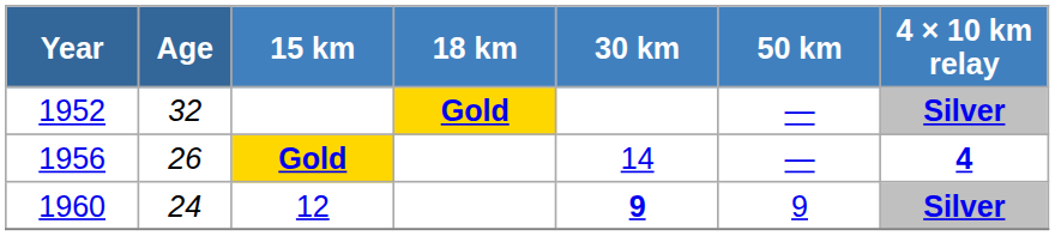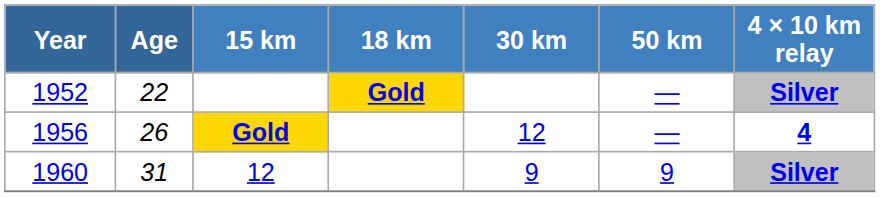 <table class="wikitable" style="font-size:95%; text-align:center; border:grey solid 1px; border-collapse:collapse; background:#ffffff;">
 <tr>
 <th style="background-color:#369; color:white; width:60px;"> Year </th>
 <th style="background-color:#369; color:white; width:40px;"> Age </th>
 <th style="background-color:#4180be; color:white; width:75px;"> 15 km </th>
 <th style="background-color:#4180be; color:white; width:75px;"> 18 km </th>
 <th style="background-color:#4180be; color:white; width:75px;"> 30 km </th>
 <th style="background-color:#4180be; color:white; width:75px;"> 50 km </th>
 <th style="background-color:#4180be; color:white; width:75px;"> 4 × 10 km <br> relay </th>
 </tr>
 <tr>
 <td><a href='#'>1952</a></td>
-<td><em>32</em></td>
+<td><em>22</em></td>
 <td></td>
 <td style="background:gold;"><a href='#'><strong>Gold</strong></a></td>
 <td></td>
 <td><a href='#'>—</a></td>
 <td style="background:silver;"><a href='#'><strong>Silver</strong></a></td>
 </tr>
 <tr>
 <td><a href='#'>1956</a></td>
 <td><em>26</em></td>
 <td style="background:gold;"><a href='#'><strong>Gold</strong></a></td>
 <td></td>
-<td><a href='#'>14</a></td>
+<td><a href='#'>12</a></td>
 <td><a href='#'>—</a></td>
 <td><strong><a href='#'>4</a></strong></td>
 </tr>
 <tr>
 <td><a href='#'>1960</a></td>
-<td><em>24</em></td>
+<td><em>31</em></td>
 <td><a href='#'>12</a></td>
 <td></td>
-<td><strong><a href='#'>9</a></strong></td>
+<td><a href='#'>9</a></td>
 <td><a href='#'>9</a></td>
 <td style="background:silver;"><a href='#'><strong>Silver</strong></a></td>
 </tr>
 <tr>
 </tr>
 </table>
